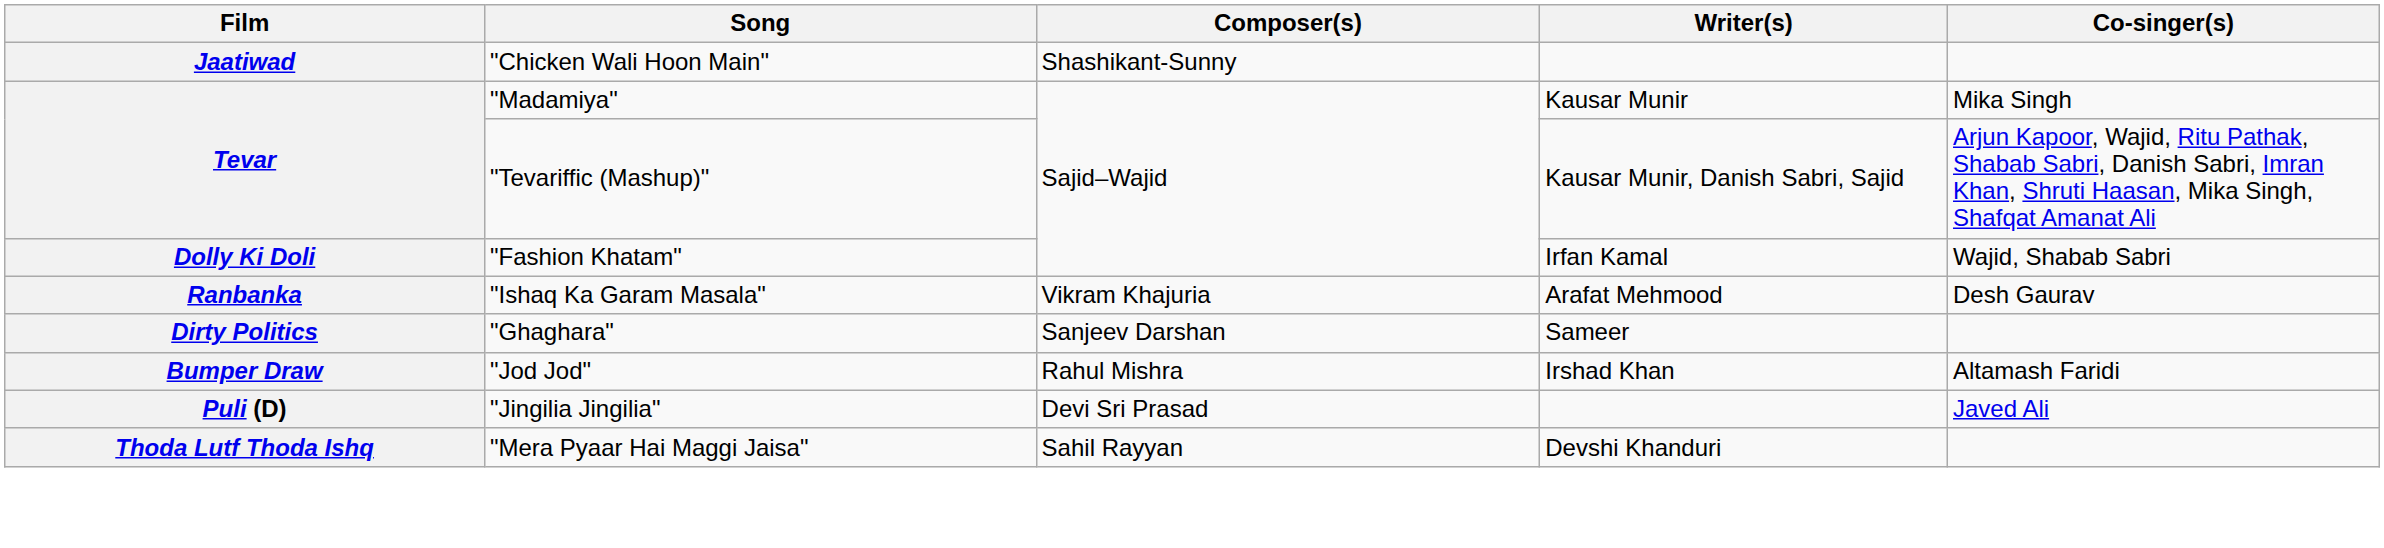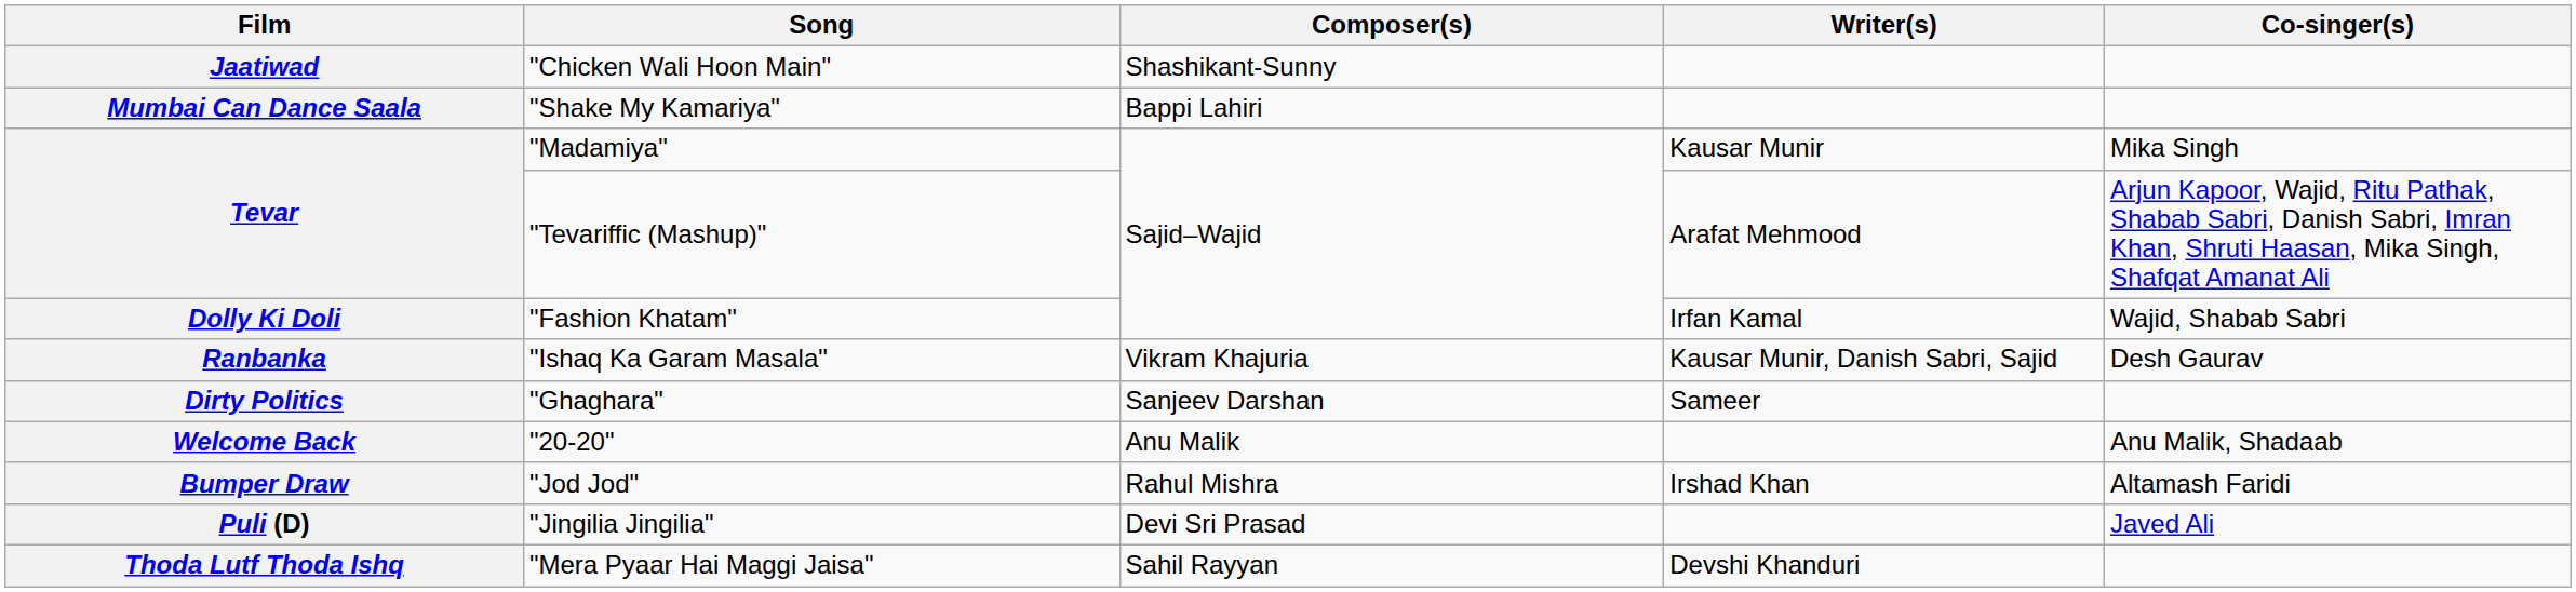 <table class="wikitable plainrowheaders" width="100%" textcolor:#000;">
 <tr>
 <th scope="col" width=20%><strong>Film</strong></th>
 <th scope="col" width=23%><strong>Song</strong></th>
 <th scope="col" width=21%><strong>Composer(s)</strong></th>
 <th scope="col" width=17%><strong>Writer(s)</strong></th>
 <th scope="col" width=18%><strong>Co-singer(s)</strong></th>
 </tr>
 <tr>
 <th scope="row"><em><a href='#'>Jaatiwad</a></em></th>
 <td>"Chicken Wali Hoon Main"</td>
 <td>Shashikant-Sunny</td>
 <td></td>
 <td></td>
 </tr>
 <tr>
+<th scope="row"><em><a href='#'>Mumbai Can Dance Saala</a></em></th>
+<td>"Shake My Kamariya"</td>
+<td>Bappi Lahiri</td>
+<td></td>
+<td></td>
+</tr>
+<tr>
 <th rowspan="2" scope="row"><em><a href='#'>Tevar</a></em></th>
 <td>"Madamiya"</td>
 <td rowspan="3">Sajid–Wajid</td>
 <td>Kausar Munir</td>
 <td>Mika Singh</td>
 </tr>
 <tr>
 <td>"Tevariffic (Mashup)"</td>
-<td>Kausar Munir, Danish Sabri, Sajid</td>
+<td>Arafat Mehmood</td>
 <td><a href='#'>Arjun Kapoor</a>, Wajid, <a href='#'>Ritu Pathak</a>, <a href='#'>Shabab Sabri</a>, Danish Sabri, <a href='#'>Imran Khan</a>, <a href='#'>Shruti Haasan</a>, Mika Singh, <a href='#'>Shafqat Amanat Ali</a></td>
 </tr>
 <tr>
 <th scope="row"><em><a href='#'>Dolly Ki Doli</a></em></th>
 <td>"Fashion Khatam"</td>
 <td>Irfan Kamal</td>
 <td>Wajid, Shabab Sabri</td>
 </tr>
 <tr>
 <th scope="row"><em><a href='#'>Ranbanka</a></em></th>
 <td>"Ishaq Ka Garam Masala"</td>
 <td>Vikram Khajuria</td>
-<td>Arafat Mehmood</td>
+<td>Kausar Munir, Danish Sabri, Sajid</td>
 <td>Desh Gaurav</td>
 </tr>
 <tr>
 <th scope="row"><em><a href='#'>Dirty Politics</a></em></th>
 <td>"Ghaghara"</td>
 <td>Sanjeev Darshan</td>
 <td>Sameer</td>
 <td></td>
+</tr>
+<tr>
+<th scope="row"><em><a href='#'>Welcome Back</a></em></th>
+<td>"20-20"</td>
+<td>Anu Malik</td>
+<td></td>
+<td>Anu Malik, Shadaab</td>
 </tr>
 <tr>
 <th scope="row"><em><a href='#'>Bumper Draw</a></em></th>
 <td>"Jod Jod"</td>
 <td>Rahul Mishra</td>
 <td>Irshad Khan</td>
 <td>Altamash Faridi</td>
 </tr>
 <tr>
 <th scope="row"><em><a href='#'>Puli</a></em> (D)</th>
 <td>"Jingilia Jingilia"</td>
 <td>Devi Sri Prasad</td>
 <td></td>
 <td><a href='#'>Javed Ali</a></td>
 </tr>
 <tr>
 <th scope="row"><em><a href='#'>Thoda Lutf Thoda Ishq</a></em></th>
 <td>"Mera Pyaar Hai Maggi Jaisa"</td>
 <td>Sahil Rayyan</td>
 <td>Devshi Khanduri</td>
 <td></td>
 </tr>
 </table>
